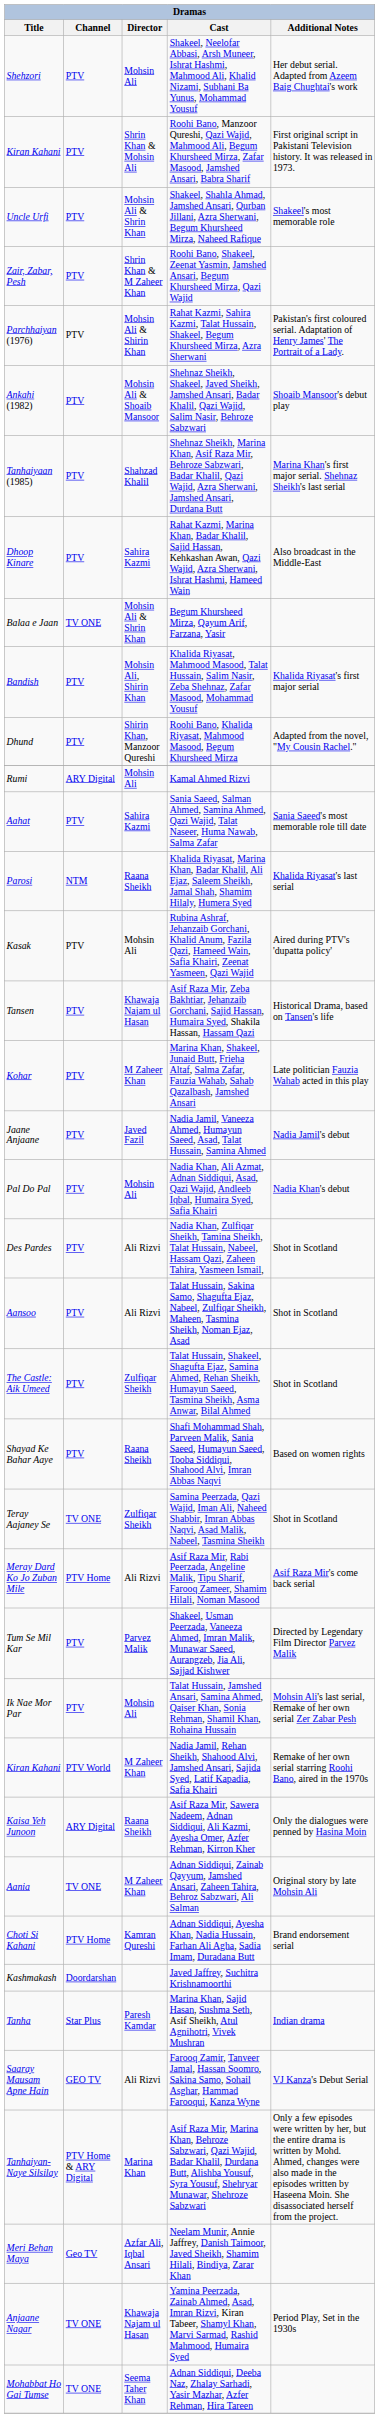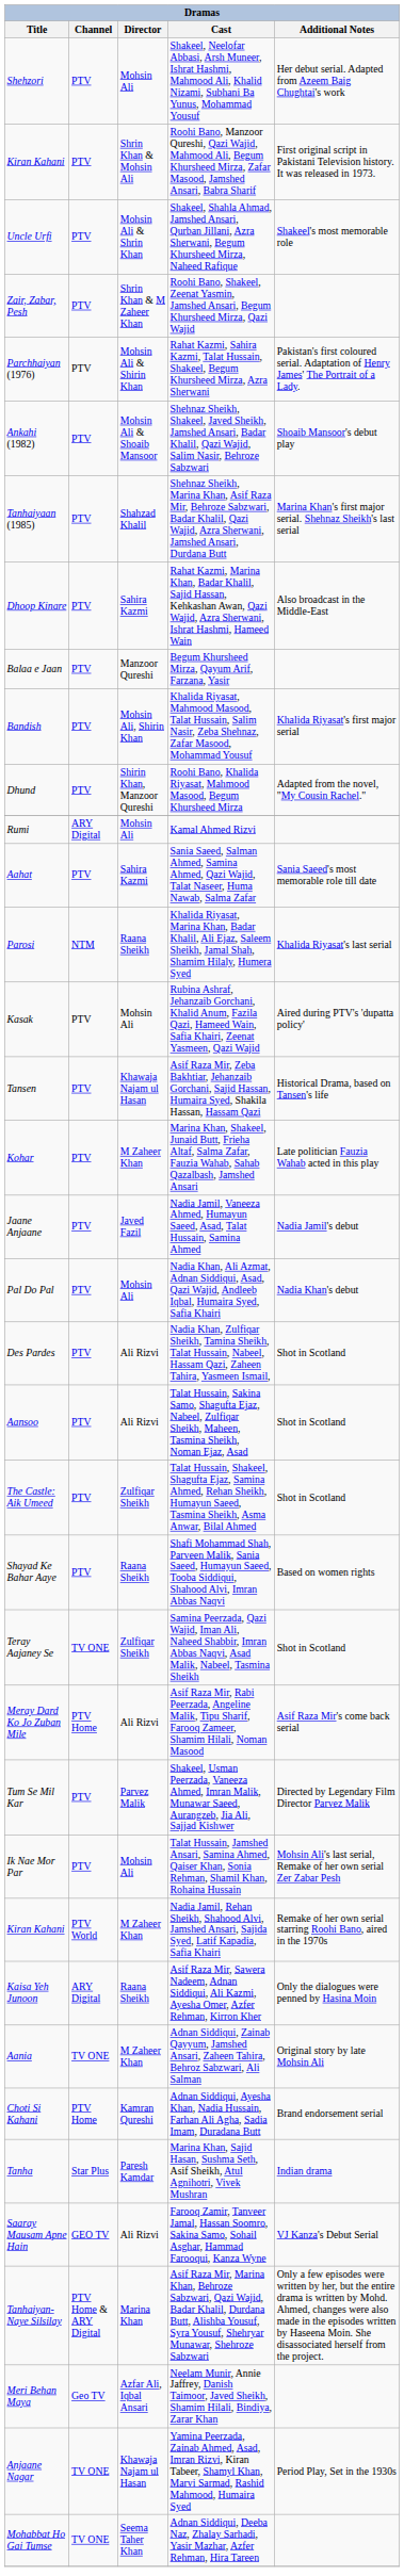 <table class="wikitable">
 <tr>
 <th colspan="5" style="background:LightSteelBlue;">Dramas</th>
 </tr>
 <tr>
 <th>Title</th>
 <th>Channel</th>
 <th>Director</th>
 <th>Cast</th>
 <th>Additional Notes</th>
 </tr>
 <tr>
 <td><em><a href='#'>Shehzori</a></em></td>
 <td><a href='#'>PTV</a></td>
 <td><a href='#'>Mohsin Ali</a></td>
 <td><a href='#'>Shakeel</a>, <a href='#'>Neelofar Abbasi</a>, <a href='#'>Arsh Muneer</a>, <a href='#'>Ishrat Hashmi</a>, <a href='#'>Mahmood Ali</a>, <a href='#'>Khalid Nizami</a>, <a href='#'>Subhani Ba Yunus</a>, <a href='#'>Mohammad Yousuf</a></td>
 <td>Her debut serial. Adapted from <a href='#'>Azeem Baig Chughtai</a>'s work</td>
 </tr>
 <tr>
 <td><em><a href='#'>Kiran Kahani</a></em></td>
 <td><a href='#'>PTV</a></td>
 <td><a href='#'>Shrin Khan</a> & <a href='#'>Mohsin Ali</a></td>
 <td><a href='#'>Roohi Bano</a>, Manzoor Qureshi, <a href='#'>Qazi Wajid</a>, <a href='#'>Mahmood Ali</a>, <a href='#'>Begum Khursheed Mirza</a>, <a href='#'>Zafar Masood</a>, <a href='#'>Jamshed Ansari</a>, <a href='#'>Babra Sharif</a></td>
 <td>First original script in Pakistani Television history. It was released in 1973.</td>
 </tr>
 <tr>
 <td><em><a href='#'>Uncle Urfi</a></em></td>
 <td><a href='#'>PTV</a></td>
 <td><a href='#'>Mohsin Ali</a> & <a href='#'>Shrin Khan</a></td>
 <td><a href='#'>Shakeel</a>, <a href='#'>Shahla Ahmad</a>, <a href='#'>Jamshed Ansari</a>, <a href='#'>Qurban Jillani</a>, <a href='#'>Azra Sherwani</a>, <a href='#'>Begum Khursheed Mirza</a>, <a href='#'>Naheed Rafique</a></td>
 <td><a href='#'>Shakeel</a>'s most memorable role</td>
 </tr>
 <tr>
 <td><em><a href='#'>Zair, Zabar, Pesh</a></em></td>
 <td><a href='#'>PTV</a></td>
 <td><a href='#'>Shrin Khan</a> & <a href='#'>M Zaheer Khan</a></td>
 <td><a href='#'>Roohi Bano</a>, <a href='#'>Shakeel</a>, <a href='#'>Zeenat Yasmin</a>, <a href='#'>Jamshed Ansari</a>, <a href='#'>Begum Khursheed Mirza</a>, <a href='#'>Qazi Wajid</a></td>
 <td></td>
 </tr>
 <tr>
 <td><em><a href='#'>Parchhaiyan</a></em> (1976)</td>
 <td>PTV</td>
 <td><a href='#'>Mohsin Ali</a> & <a href='#'>Shirin Khan</a></td>
 <td><a href='#'>Rahat Kazmi</a>, <a href='#'>Sahira Kazmi</a>, <a href='#'>Talat Hussain</a>, <a href='#'>Shakeel</a>, <a href='#'>Begum Khursheed Mirza</a>, <a href='#'>Azra Sherwani</a></td>
 <td>Pakistan's first coloured serial. Adaptation of <a href='#'>Henry James</a>' <a href='#'>The Portrait of a Lady</a>.</td>
 </tr>
 <tr>
 <td><em><a href='#'>Ankahi</a></em> (1982)</td>
 <td><a href='#'>PTV</a></td>
 <td><a href='#'>Mohsin Ali</a> & <a href='#'>Shoaib Mansoor</a></td>
 <td><a href='#'>Shehnaz Sheikh</a>, <a href='#'>Shakeel</a>, <a href='#'>Javed Sheikh</a>, <a href='#'>Jamshed Ansari</a>, <a href='#'>Badar Khalil</a>, <a href='#'>Qazi Wajid</a>, <a href='#'>Salim Nasir</a>, <a href='#'>Behroze Sabzwari</a></td>
 <td><a href='#'>Shoaib Mansoor</a>'s debut play</td>
 </tr>
 <tr>
 <td><em><a href='#'>Tanhaiyaan</a></em> (1985)</td>
 <td><a href='#'>PTV</a></td>
 <td><a href='#'>Shahzad Khalil</a></td>
 <td><a href='#'>Shehnaz Sheikh</a>, <a href='#'>Marina Khan</a>, <a href='#'>Asif Raza Mir</a>, <a href='#'>Behroze Sabzwari</a>, <a href='#'>Badar Khalil</a>, <a href='#'>Qazi Wajid</a>, <a href='#'>Azra Sherwani</a>, <a href='#'>Jamshed Ansari</a>, <a href='#'>Durdana Butt</a></td>
 <td><a href='#'>Marina Khan</a>'s first major serial. <a href='#'>Shehnaz Sheikh</a>'s last serial</td>
 </tr>
 <tr>
 <td><em><a href='#'>Dhoop Kinare</a></em></td>
 <td><a href='#'>PTV</a></td>
 <td><a href='#'>Sahira Kazmi</a></td>
 <td><a href='#'>Rahat Kazmi</a>, <a href='#'>Marina Khan</a>, <a href='#'>Badar Khalil</a>, <a href='#'>Sajid Hassan</a>, Kehkashan Awan, <a href='#'>Qazi Wajid</a>, <a href='#'>Azra Sherwani</a>, <a href='#'>Ishrat Hashmi</a>, <a href='#'>Hameed Wain</a></td>
 <td>Also broadcast in the Middle-East</td>
 </tr>
 <tr>
 <td><em>Balaa e Jaan</em></td>
-<td><a href='#'>TV ONE</a></td>
-<td><a href='#'>Mohsin Ali</a> & <a href='#'>Shrin Khan</a></td>
+<td><a href='#'>PTV</a></td>
+<td>Manzoor Qureshi</td>
 <td><a href='#'>Begum Khursheed Mirza</a>, <a href='#'>Qayum Arif</a>, <a href='#'>Farzana</a>, <a href='#'>Yasir</a></td>
 <td></td>
 </tr>
 <tr>
 <td><em><a href='#'>Bandish</a></em></td>
 <td><a href='#'>PTV</a></td>
 <td><a href='#'>Mohsin Ali</a>, <a href='#'>Shirin Khan</a></td>
 <td><a href='#'>Khalida Riyasat</a>, <a href='#'>Mahmood Masood</a>, <a href='#'>Talat Hussain</a>, <a href='#'>Salim Nasir</a>, <a href='#'>Zeba Shehnaz</a>, <a href='#'>Zafar Masood</a>, <a href='#'>Mohammad Yousuf</a></td>
 <td><a href='#'>Khalida Riyasat</a>'s first major serial</td>
 </tr>
 <tr>
 <td><em>Dhund</em></td>
 <td><a href='#'>PTV</a></td>
 <td><a href='#'>Shirin Khan</a>, Manzoor Qureshi</td>
 <td><a href='#'>Roohi Bano</a>, <a href='#'>Khalida Riyasat</a>, <a href='#'>Mahmood Masood</a>, <a href='#'>Begum Khursheed Mirza</a></td>
 <td>Adapted from the novel, "<a href='#'>My Cousin Rachel</a>."</td>
 </tr>
 <tr>
 </tr>
 <tr>
 <td><em> Rumi</em></td>
 <td><a href='#'>ARY Digital</a></td>
 <td><a href='#'>Mohsin Ali</a></td>
 <td><a href='#'>Kamal Ahmed Rizvi</a></td>
 <td></td>
 </tr>
 <tr>
 <td><em><a href='#'>Aahat</a></em></td>
 <td><a href='#'>PTV</a></td>
 <td><a href='#'>Sahira Kazmi</a></td>
 <td><a href='#'>Sania Saeed</a>, <a href='#'>Salman Ahmed</a>, <a href='#'>Samina Ahmed</a>, <a href='#'>Qazi Wajid</a>, <a href='#'>Talat Naseer</a>, <a href='#'>Huma Nawab</a>, <a href='#'>Salma Zafar</a></td>
 <td><a href='#'>Sania Saeed</a>'s most memorable role till date</td>
 </tr>
 <tr>
 <td><em><a href='#'>Parosi</a></em></td>
 <td><a href='#'>NTM</a></td>
 <td><a href='#'>Raana Sheikh</a></td>
 <td><a href='#'>Khalida Riyasat</a>, <a href='#'>Marina Khan</a>, <a href='#'>Badar Khalil</a>, <a href='#'>Ali Ejaz</a>, <a href='#'>Saleem Sheikh</a>, <a href='#'>Jamal Shah</a>, <a href='#'>Shamim Hilaly</a>, <a href='#'>Humera Syed</a></td>
 <td><a href='#'>Khalida Riyasat</a>'s last serial</td>
 </tr>
 <tr>
 <td><em>Kasak</em></td>
 <td>PTV</td>
 <td>Mohsin Ali</td>
 <td><a href='#'>Rubina Ashraf</a>, <a href='#'>Jehanzaib Gorchani</a>, <a href='#'>Khalid Anum</a>, <a href='#'>Fazila Qazi</a>, <a href='#'>Hameed Wain</a>, <a href='#'>Safia Khairi</a>, <a href='#'>Zeenat Yasmeen</a>, <a href='#'>Qazi Wajid</a></td>
 <td>Aired during PTV's 'dupatta policy'</td>
 </tr>
 <tr>
 <td><em>Tansen</em></td>
 <td><a href='#'>PTV</a></td>
 <td><a href='#'>Khawaja Najam ul Hasan</a></td>
 <td><a href='#'>Asif Raza Mir</a>, <a href='#'>Zeba Bakhtiar</a>, <a href='#'>Jehanzaib Gorchani</a>, <a href='#'>Sajid Hassan</a>, <a href='#'>Humaira Syed</a>, Shakila Hassan, <a href='#'>Hassam Qazi</a></td>
 <td>Historical Drama, based on <a href='#'>Tansen</a>'s life</td>
 </tr>
 <tr>
 <td><em><a href='#'>Kohar</a></em></td>
 <td><a href='#'>PTV</a></td>
 <td><a href='#'>M Zaheer Khan</a></td>
 <td><a href='#'>Marina Khan</a>, <a href='#'>Shakeel</a>, <a href='#'>Junaid Butt</a>, <a href='#'>Frieha Altaf</a>, <a href='#'>Salma Zafar</a>, <a href='#'>Fauzia Wahab</a>, <a href='#'>Sahab Qazalbash</a>, <a href='#'>Jamshed Ansari</a></td>
 <td>Late politician <a href='#'>Fauzia Wahab</a> acted in this play</td>
 </tr>
 <tr>
 <td><em>Jaane Anjaane </em></td>
 <td><a href='#'>PTV</a></td>
 <td><a href='#'>Javed Fazil</a></td>
 <td><a href='#'>Nadia Jamil</a>, <a href='#'>Vaneeza Ahmed</a>, <a href='#'>Humayun Saeed</a>, <a href='#'>Asad</a>, <a href='#'>Talat Hussain</a>, <a href='#'>Samina Ahmed</a></td>
 <td><a href='#'>Nadia Jamil</a>'s debut</td>
 </tr>
 <tr>
 <td><em>Pal Do Pal</em></td>
 <td><a href='#'>PTV</a></td>
 <td><a href='#'>Mohsin Ali</a></td>
 <td><a href='#'>Nadia Khan</a>, <a href='#'>Ali Azmat</a>, <a href='#'>Adnan Siddiqui</a>, <a href='#'>Asad</a>, <a href='#'>Qazi Wajid</a>, <a href='#'>Andleeb Iqbal</a>, <a href='#'>Humaira Syed</a>, <a href='#'>Safia Khairi</a></td>
 <td><a href='#'>Nadia Khan</a>'s debut</td>
 </tr>
 <tr>
 <td><em>Des Pardes</em></td>
 <td><a href='#'>PTV</a></td>
 <td>Ali Rizvi</td>
 <td><a href='#'>Nadia Khan</a>, <a href='#'>Zulfiqar Sheikh</a>, <a href='#'>Tamina Sheikh</a>, <a href='#'>Talat Hussain</a>, <a href='#'>Nabeel</a>, <a href='#'>Hassam Qazi</a>, <a href='#'>Zaheen Tahira</a>, <a href='#'>Yasmeen Ismail</a>,</td>
 <td>Shot in Scotland</td>
 </tr>
 <tr>
 <td><em><a href='#'>Aansoo</a></em></td>
 <td><a href='#'>PTV</a></td>
 <td>Ali Rizvi</td>
 <td><a href='#'>Talat Hussain</a>, <a href='#'>Sakina Samo</a>, <a href='#'>Shagufta Ejaz</a>, <a href='#'>Nabeel</a>, <a href='#'>Zulfiqar Sheikh</a>, <a href='#'>Maheen</a>, <a href='#'>Tasmina Sheikh</a>, <a href='#'>Noman Ejaz</a>, <a href='#'>Asad</a></td>
 <td>Shot in Scotland</td>
 </tr>
 <tr>
 <td><em><a href='#'>The Castle: Aik Umeed</a></em></td>
 <td><a href='#'>PTV</a></td>
 <td><a href='#'>Zulfiqar Sheikh</a></td>
 <td><a href='#'>Talat Hussain</a>, <a href='#'>Shakeel</a>, <a href='#'>Shagufta Ejaz</a>, <a href='#'>Samina Ahmed</a>, <a href='#'>Rehan Sheikh</a>, <a href='#'>Humayun Saeed</a>, <a href='#'>Tasmina Sheikh</a>, <a href='#'>Asma Anwar</a>, <a href='#'>Bilal Ahmed</a></td>
 <td>Shot in Scotland</td>
 </tr>
 <tr>
 <td><em>Shayad Ke Bahar Aaye</em></td>
 <td><a href='#'>PTV</a></td>
 <td><a href='#'>Raana Sheikh</a></td>
 <td><a href='#'>Shafi Mohammad Shah</a>, <a href='#'>Parveen Malik</a>, <a href='#'>Sania Saeed</a>, <a href='#'>Humayun Saeed</a>, <a href='#'>Tooba Siddiqui</a>, <a href='#'>Shahood Alvi</a>, <a href='#'>Imran Abbas Naqvi</a></td>
 <td>Based on women rights</td>
 </tr>
 <tr>
 <td><em>Teray Aajaney Se</em></td>
 <td><a href='#'>TV ONE</a></td>
 <td><a href='#'>Zulfiqar Sheikh</a></td>
 <td><a href='#'>Samina Peerzada</a>, <a href='#'>Qazi Wajid</a>, <a href='#'>Iman Ali</a>, <a href='#'>Naheed Shabbir</a>, <a href='#'>Imran Abbas Naqvi</a>, <a href='#'>Asad Malik</a>, <a href='#'>Nabeel</a>, <a href='#'>Tasmina Sheikh</a></td>
 <td>Shot in Scotland</td>
 </tr>
 <tr>
 <td><em><a href='#'>Meray Dard Ko Jo Zuban Mile</a></em></td>
 <td><a href='#'>PTV Home</a></td>
 <td>Ali Rizvi</td>
 <td><a href='#'>Asif Raza Mir</a>, <a href='#'>Rabi Peerzada</a>, <a href='#'>Angeline Malik</a>, <a href='#'>Tipu Sharif</a>, <a href='#'>Farooq Zameer</a>, <a href='#'>Shamim Hilali</a>, <a href='#'>Noman Masood</a></td>
 <td><a href='#'>Asif Raza Mir</a>'s come back serial</td>
 </tr>
 <tr>
 <td><em> Tum Se Mil Kar</em></td>
 <td><a href='#'>PTV</a></td>
 <td><a href='#'>Parvez Malik</a></td>
 <td><a href='#'>Shakeel</a>, <a href='#'>Usman Peerzada</a>, <a href='#'>Vaneeza Ahmed</a>, <a href='#'>Imran Malik</a>, <a href='#'>Munawar Saeed</a>, <a href='#'>Aurangzeb</a>, <a href='#'>Jia Ali</a>, <a href='#'>Sajjad Kishwer</a></td>
 <td>Directed by Legendary Film Director <a href='#'>Parvez Malik</a></td>
 </tr>
 <tr>
 <td><em>Ik Nae Mor Par</em></td>
 <td><a href='#'>PTV</a></td>
 <td><a href='#'>Mohsin Ali</a></td>
 <td><a href='#'>Talat Hussain</a>, <a href='#'>Jamshed Ansari</a>, <a href='#'>Samina Ahmed</a>, <a href='#'>Qaiser Khan</a>, <a href='#'>Sonia Rehman</a>, <a href='#'>Shamil Khan</a>, <a href='#'>Rohaina Hussain</a></td>
 <td><a href='#'>Mohsin Ali</a>'s last serial, Remake of her own serial <a href='#'>Zer Zabar Pesh</a></td>
 </tr>
 <tr>
 <td><em><a href='#'>Kiran Kahani</a></em></td>
 <td><a href='#'>PTV World</a></td>
 <td><a href='#'>M Zaheer Khan</a></td>
 <td><a href='#'>Nadia Jamil</a>, <a href='#'>Rehan Sheikh</a>, <a href='#'>Shahood Alvi</a>, <a href='#'>Jamshed Ansari</a>, <a href='#'>Sajida Syed</a>, <a href='#'>Latif Kapadia</a>, <a href='#'>Safia Khairi</a></td>
 <td>Remake of her own serial starring <a href='#'>Roohi Bano</a>, aired in the 1970s</td>
 </tr>
 <tr>
 <td><em><a href='#'>Kaisa Yeh Junoon</a></em></td>
 <td><a href='#'>ARY Digital</a></td>
 <td><a href='#'>Raana Sheikh</a></td>
 <td><a href='#'>Asif Raza Mir</a>, <a href='#'>Sawera Nadeem</a>, <a href='#'>Adnan Siddiqui</a>, <a href='#'>Ali Kazmi</a>, <a href='#'>Ayesha Omer</a>, <a href='#'>Azfer Rehman</a>, <a href='#'>Kirron Kher</a></td>
 <td>Only the dialogues were penned by <a href='#'>Hasina Moin</a></td>
 </tr>
 <tr>
 <td><em><a href='#'>Aania</a></em></td>
 <td><a href='#'>TV ONE</a></td>
 <td><a href='#'>M Zaheer Khan</a></td>
 <td><a href='#'>Adnan Siddiqui</a>, <a href='#'>Zainab Qayyum</a>, <a href='#'>Jamshed Ansari</a>, <a href='#'>Zaheen Tahira</a>, <a href='#'>Behroz Sabzwari</a>, <a href='#'>Ali Salman</a></td>
 <td>Original story by late <a href='#'>Mohsin Ali</a></td>
 </tr>
 <tr>
 <td><em><a href='#'>Choti Si Kahani</a></em></td>
 <td><a href='#'>PTV Home</a></td>
 <td><a href='#'>Kamran Qureshi</a></td>
 <td><a href='#'>Adnan Siddiqui</a>, <a href='#'>Ayesha Khan</a>, <a href='#'>Nadia Hussain</a>, <a href='#'>Farhan Ali Agha</a>, <a href='#'>Sadia Imam</a>, <a href='#'>Duradana Butt</a></td>
 <td>Brand endorsement serial</td>
 </tr>
 <tr>
-<td><em>Kashmakash</em></td>
-<td><a href='#'>Doordarshan</a></td>
-<td></td>
-<td><a href='#'>Javed Jaffrey</a>, <a href='#'>Suchitra Krishnamoorthi</a></td>
-<td></td>
-</tr>
-<tr>
 <td><em><a href='#'>Tanha</a></em></td>
 <td><a href='#'>Star Plus</a></td>
 <td><a href='#'>Paresh Kamdar</a></td>
 <td><a href='#'>Marina Khan</a>, <a href='#'>Sajid Hasan</a>, <a href='#'>Sushma Seth</a>, Asif Sheikh, <a href='#'>Atul Agnihotri</a>, <a href='#'>Vivek Mushran</a></td>
 <td><a href='#'>Indian drama</a></td>
 </tr>
 <tr>
 <td><em><a href='#'>Saaray Mausam Apne Hain</a></em></td>
 <td><a href='#'>GEO TV</a></td>
 <td>Ali Rizvi</td>
 <td><a href='#'>Farooq Zamir</a>, <a href='#'>Tanveer Jamal</a>, <a href='#'>Hassan Soomro</a>, <a href='#'>Sakina Samo</a>, <a href='#'>Sohail Asghar</a>, <a href='#'>Hammad Farooqui</a>, <a href='#'>Kanza Wyne</a></td>
 <td><a href='#'>VJ Kanza</a>'s Debut Serial</td>
 </tr>
 <tr>
 <td><em><a href='#'>Tanhaiyan- Naye Silsilay</a></em></td>
 <td><a href='#'>PTV Home</a> & <a href='#'>ARY Digital</a></td>
 <td><a href='#'>Marina Khan</a></td>
 <td><a href='#'>Asif Raza Mir</a>, <a href='#'>Marina Khan</a>, <a href='#'>Behroze Sabzwari</a>, <a href='#'>Qazi Wajid</a>, <a href='#'>Badar Khalil</a>, <a href='#'>Durdana Butt</a>, <a href='#'>Alishba Yousuf</a>, <a href='#'>Syra Yousuf</a>, <a href='#'>Shehryar Munawar</a>, <a href='#'>Shehroze Sabzwari</a></td>
 <td>Only a few episodes were written by her, but the entire drama is written by Mohd. Ahmed, changes were also made in the episodes written by Haseena Moin. She disassociated herself from the project.</td>
 </tr>
 <tr>
 <td><em><a href='#'>Meri Behan Maya</a></em></td>
 <td><a href='#'>Geo TV</a></td>
 <td><a href='#'>Azfar Ali</a>, <a href='#'>Iqbal Ansari</a></td>
 <td><a href='#'>Neelam Munir</a>, Annie Jaffrey, <a href='#'>Danish Taimoor</a>, <a href='#'>Javed Sheikh</a>, <a href='#'>Shamim Hilali</a>, <a href='#'>Bindiya</a>, <a href='#'>Zarar Khan</a></td>
 <td></td>
 </tr>
 <tr>
 <td><em><a href='#'>Anjaane Nagar</a></em></td>
 <td><a href='#'>TV ONE</a></td>
 <td><a href='#'>Khawaja Najam ul Hasan</a></td>
 <td><a href='#'>Yamina Peerzada</a>, <a href='#'>Zainab Ahmed</a>, <a href='#'>Asad</a>, <a href='#'>Imran Rizvi</a>, Kiran Tabeer, <a href='#'>Shamyl Khan</a>, <a href='#'>Marvi Sarmad</a>, <a href='#'>Rashid Mahmood</a>, <a href='#'>Humaira Syed</a></td>
 <td>Period Play, Set in the 1930s</td>
 </tr>
 <tr>
 <td><em><a href='#'>Mohabbat Ho Gai Tumse</a></em></td>
 <td><a href='#'>TV ONE</a></td>
 <td><a href='#'>Seema Taher Khan</a></td>
 <td><a href='#'>Adnan Siddiqui</a>, <a href='#'>Deeba Naz</a>, <a href='#'>Zhalay Sarhadi</a>, <a href='#'>Yasir Mazhar</a>, <a href='#'>Azfer Rehman</a>, <a href='#'>Hira Tareen</a></td>
 <td></td>
 </tr>
 <tr>
 </tr>
 </table>
